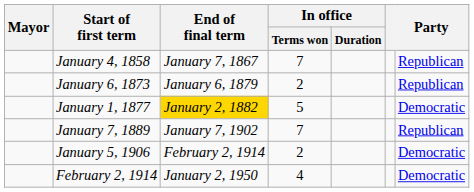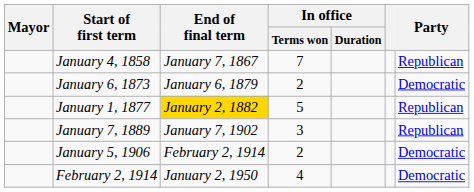 <table class="wikitable sortable">
 <tr>
 <th rowspan=2>Mayor</th>
 <th rowspan=2>Start of<br>first term</th>
 <th rowspan=2>End of<br>final term</th>
 <th colspan=2>In office</th>
 <th rowspan=2 class=unsortable> </th>
 <th rowspan=2 style="border-left-style:hidden;padding:0.1em 0em">Party</th>
 </tr>
 <tr>
 <th><small>Terms won</small></th>
 <th><small>Duration</small></th>
 </tr>
 <tr>
 <td></td>
 <td><em>January 4, 1858</em></td>
 <td><em>January 7, 1867</em></td>
 <td align=center>7</td>
 <td align=center></td>
 <td bgcolor=></td>
 <td><a href='#'>Republican</a></td>
 </tr>
 <tr>
 <td></td>
 <td><em>January 6, 1873</em></td>
 <td><em>January 6, 1879</em></td>
 <td align=center>2</td>
 <td align=center></td>
 <td bgcolor=></td>
-<td><a href='#'>Republican</a></td>
+<td><a href='#'>Democratic</a></td>
 </tr>
 <tr>
 <td></td>
 <td><em>January 1, 1877</em></td>
 <td style="background: gold;"><em>January 2, 1882</em></td>
 <td align=center>5</td>
 <td align=center></td>
 <td bgcolor=></td>
-<td><a href='#'>Democratic</a></td>
+<td><a href='#'>Republican</a></td>
 </tr>
 <tr>
 <td></td>
 <td><em>January 7, 1889</em></td>
 <td><em>January 7, 1902</em></td>
-<td align=center>7</td>
+<td align=center>3</td>
 <td align=center></td>
 <td bgcolor=></td>
 <td><a href='#'>Republican</a></td>
 </tr>
 <tr>
 <td></td>
 <td><em>January 5, 1906</em></td>
 <td><em>February 2, 1914</em></td>
 <td align=center>2</td>
 <td align=center></td>
 <td bgcolor=></td>
 <td><a href='#'>Democratic</a></td>
 </tr>
 <tr>
 <td></td>
 <td><em>February 2, 1914</em></td>
 <td><em>January 2, 1950</em></td>
 <td align=center>4</td>
 <td align=center></td>
 <td bgcolor=></td>
 <td><a href='#'>Democratic</a></td>
 </tr>
 </table>
